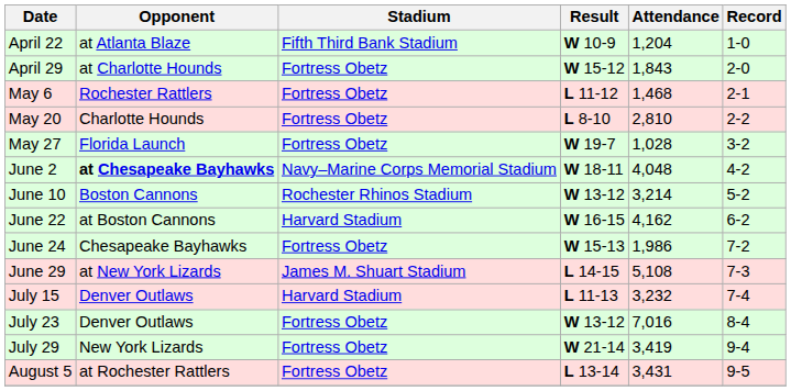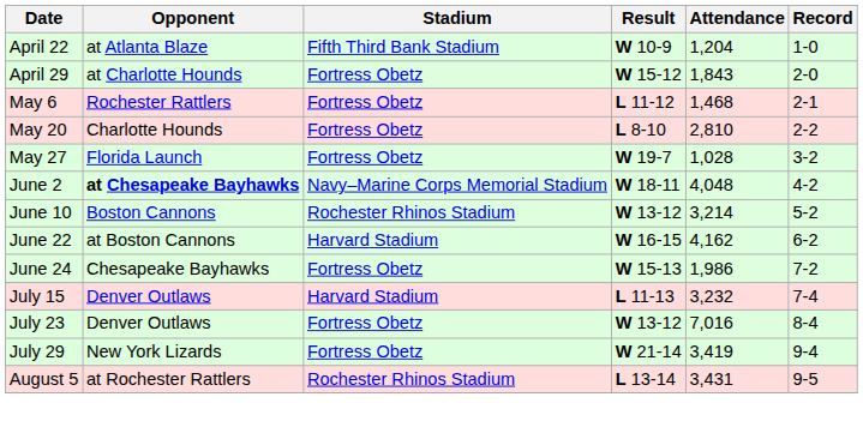 <table class="wikitable">
 <tr>
 <th>Date</th>
 <th>Opponent</th>
 <th>Stadium</th>
 <th>Result</th>
 <th>Attendance</th>
 <th>Record</th>
 </tr>
 <tr bgcolor="DDFFDD">
 <td>April 22</td>
 <td>at <a href='#'>Atlanta Blaze</a></td>
 <td><a href='#'>Fifth Third Bank Stadium</a></td>
 <td><strong>W</strong> 10-9</td>
 <td>1,204</td>
 <td>1-0</td>
 </tr>
 <tr bgcolor="DDFFDD">
 <td>April 29</td>
 <td>at <a href='#'>Charlotte Hounds</a></td>
 <td><a href='#'>Fortress Obetz</a></td>
 <td><strong>W</strong> 15-12</td>
 <td>1,843</td>
 <td>2-0</td>
 </tr>
 <tr bgcolor="FFDDDD">
 <td>May 6</td>
 <td><a href='#'>Rochester Rattlers</a></td>
 <td><a href='#'>Fortress Obetz</a></td>
 <td><strong>L</strong> 11-12 </td>
 <td>1,468</td>
 <td>2-1</td>
 </tr>
 <tr bgcolor="FFDDDD">
 <td>May 20</td>
 <td>Charlotte Hounds</td>
 <td><a href='#'>Fortress Obetz</a></td>
 <td><strong>L</strong> 8-10</td>
 <td>2,810</td>
 <td>2-2</td>
 </tr>
 <tr bgcolor="DDFFDD">
 <td>May 27</td>
 <td><a href='#'>Florida Launch</a></td>
 <td><a href='#'>Fortress Obetz</a></td>
 <td><strong>W</strong> 19-7</td>
 <td>1,028</td>
 <td>3-2</td>
 </tr>
 <tr bgcolor="DDFFDD">
 <td>June 2</td>
 <td><strong>at <a href='#'>Chesapeake Bayhawks</a></strong></td>
 <td><a href='#'>Navy–Marine Corps Memorial Stadium</a></td>
 <td><strong>W</strong> 18-11</td>
 <td>4,048</td>
 <td>4-2</td>
 </tr>
 <tr bgcolor="DDFFDD">
 <td>June 10</td>
 <td><a href='#'>Boston Cannons</a></td>
 <td><a href='#'>Rochester Rhinos Stadium</a></td>
 <td><strong>W</strong> 13-12 </td>
 <td>3,214</td>
 <td>5-2</td>
 </tr>
 <tr bgcolor="DDFFDD">
 <td>June 22</td>
 <td>at Boston Cannons</td>
 <td><a href='#'>Harvard Stadium</a></td>
 <td><strong>W</strong> 16-15 </td>
 <td>4,162</td>
 <td>6-2</td>
 </tr>
 <tr bgcolor="DDFFDD">
 <td>June 24</td>
 <td>Chesapeake Bayhawks</td>
 <td><a href='#'>Fortress Obetz</a></td>
 <td><strong>W</strong> 15-13</td>
 <td>1,986</td>
 <td>7-2</td>
 </tr>
 <tr bgcolor="FFDDDD">
-<td>June 29</td>
-<td>at <a href='#'>New York Lizards</a></td>
-<td><a href='#'>James M. Shuart Stadium</a></td>
-<td><strong>L</strong> 14-15</td>
-<td>5,108</td>
-<td>7-3</td>
-</tr>
-<tr bgcolor="FFDDDD">
 <td>July 15</td>
 <td><a href='#'>Denver Outlaws</a></td>
 <td><a href='#'>Harvard Stadium</a></td>
 <td><strong>L</strong> 11-13</td>
 <td>3,232</td>
 <td>7-4</td>
 </tr>
 <tr bgcolor="DDFFDD">
 <td>July 23</td>
 <td>Denver Outlaws</td>
 <td><a href='#'>Fortress Obetz</a></td>
 <td><strong>W</strong> 13-12</td>
 <td>7,016</td>
 <td>8-4</td>
 </tr>
 <tr bgcolor="DDFFDD">
 <td>July 29</td>
 <td>New York Lizards</td>
 <td><a href='#'>Fortress Obetz</a></td>
 <td><strong>W</strong> 21-14</td>
 <td>3,419</td>
 <td>9-4</td>
 </tr>
 <tr bgcolor="FFDDDD">
 <td>August 5</td>
 <td>at Rochester Rattlers</td>
-<td><a href='#'>Fortress Obetz</a></td>
+<td><a href='#'>Rochester Rhinos Stadium</a></td>
 <td><strong>L</strong> 13-14</td>
 <td>3,431</td>
 <td>9-5</td>
 </tr>
 <tr>
 </tr>
 </table>
